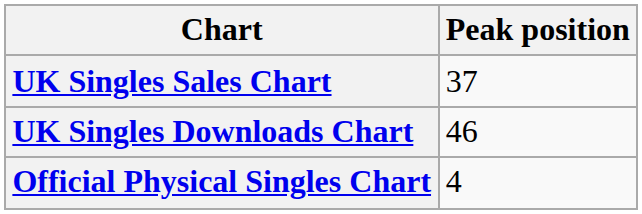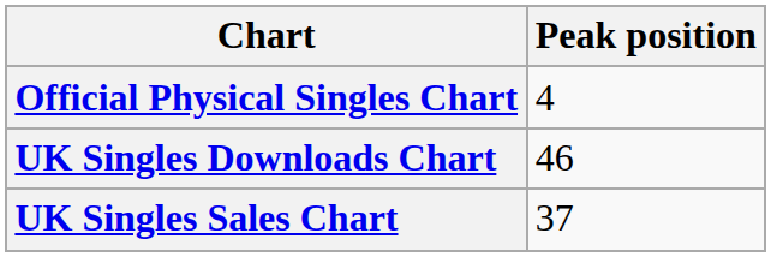 <table class="wikitable">
 <tr>
 <th scope="col">Chart</th>
 <th scope="col">Peak position</th>
 </tr>
 <tr>
-<th scope="row" style="text-align:left;"><a href='#'>UK Singles Sales Chart</a></th>
-<td>37</td>
+<th scope="row" style="text-align:left;"><a href='#'>Official Physical Singles Chart</a></th>
+<td>4</td>
 </tr>
 <tr>
 <th scope="row" style="text-align:left;"><a href='#'>UK Singles Downloads Chart</a></th>
 <td>46</td>
 </tr>
 <tr>
-<th scope="row" style="text-align:left;"><a href='#'>Official Physical Singles Chart</a></th>
-<td>4</td>
+<th scope="row" style="text-align:left;"><a href='#'>UK Singles Sales Chart</a></th>
+<td>37</td>
 </tr>
 </table>
